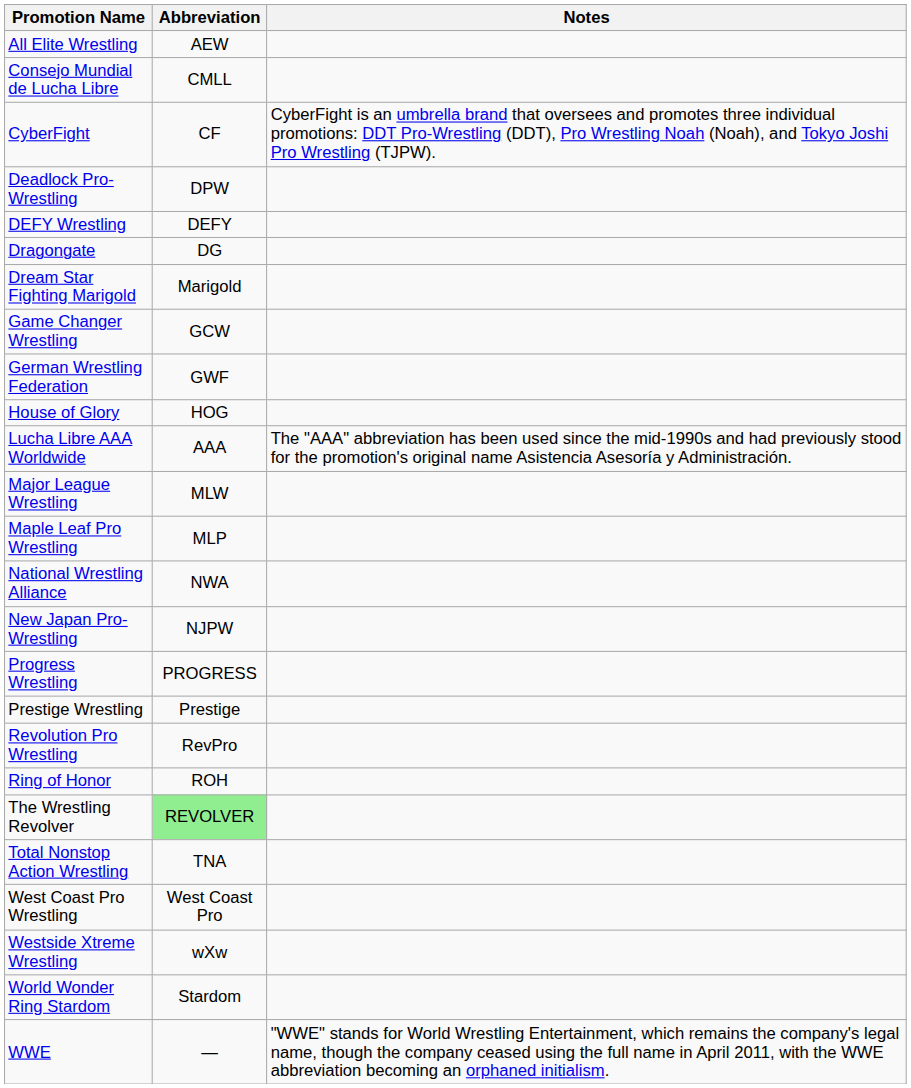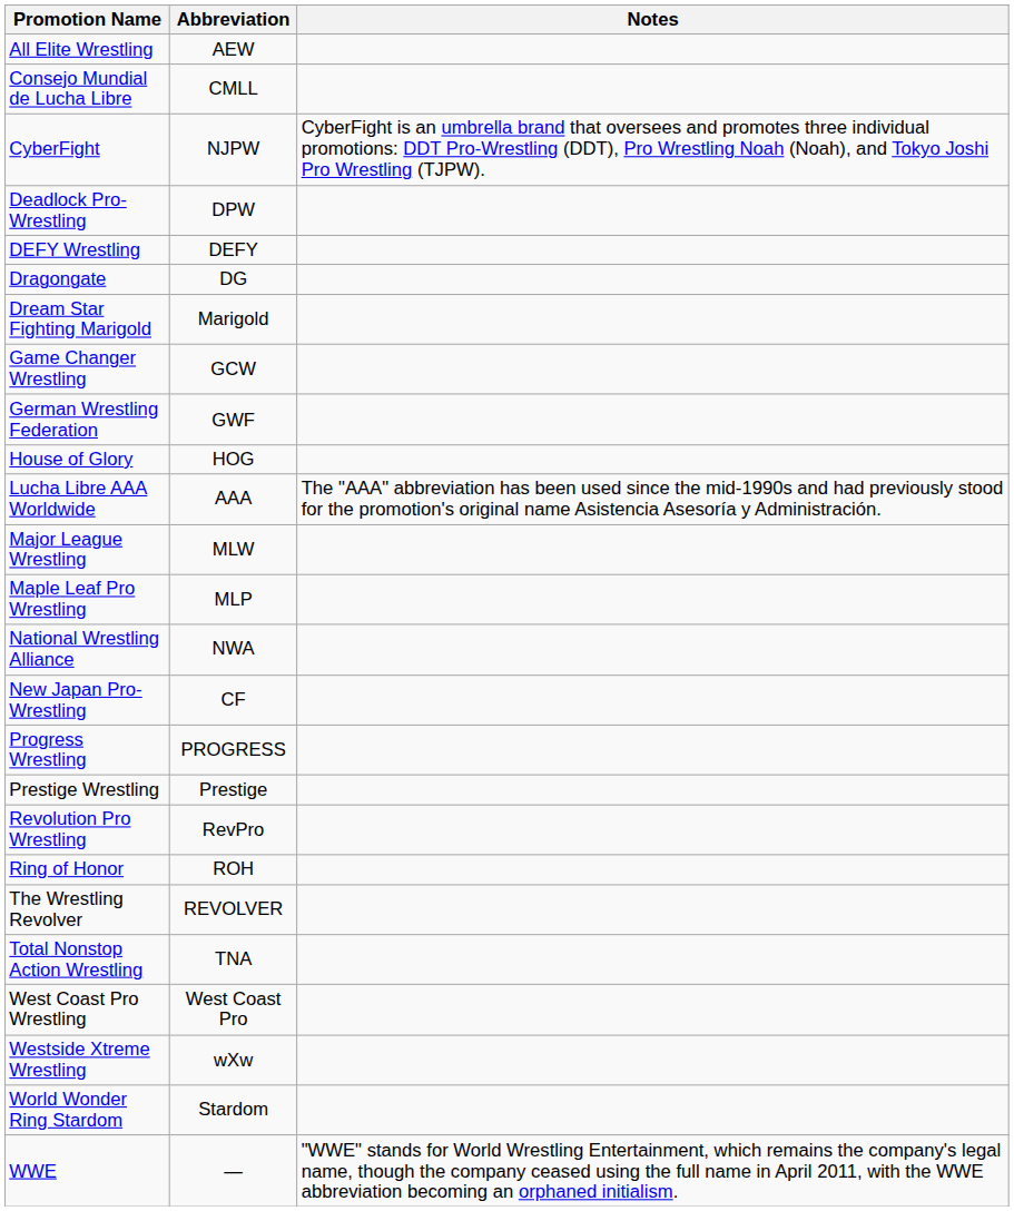 <table class="wikitable">
 <tr>
 <th>Promotion Name</th>
 <th>Abbreviation</th>
 <th>Notes</th>
 </tr>
 <tr>
 <td><a href='#'>All Elite Wrestling</a></td>
 <td style="text-align: center;">AEW</td>
 <td></td>
 </tr>
 <tr>
 <td><a href='#'>Consejo Mundial de Lucha Libre</a></td>
 <td style="text-align: center;">CMLL</td>
 <td></td>
 </tr>
 <tr>
 <td><a href='#'>CyberFight</a></td>
-<td style="text-align: center;">CF</td>
+<td style="text-align: center;">NJPW</td>
 <td>CyberFight is an <a href='#'>umbrella brand</a> that oversees and promotes three individual promotions: <a href='#'>DDT Pro-Wrestling</a> (DDT), <a href='#'>Pro Wrestling Noah</a> (Noah), and <a href='#'>Tokyo Joshi Pro Wrestling</a> (TJPW).</td>
 </tr>
 <tr>
 <td><a href='#'>Deadlock Pro-Wrestling</a></td>
 <td style="text-align: center;">DPW</td>
 <td></td>
 </tr>
 <tr>
 <td><a href='#'>DEFY Wrestling</a></td>
 <td style="text-align: center;">DEFY</td>
 <td></td>
 </tr>
 <tr>
 <td><a href='#'>Dragongate</a></td>
 <td style="text-align: center;">DG</td>
 <td></td>
 </tr>
 <tr>
 <td><a href='#'>Dream Star Fighting Marigold</a></td>
 <td style="text-align: center;">Marigold</td>
 <td></td>
 </tr>
 <tr>
 <td><a href='#'>Game Changer Wrestling</a></td>
 <td style="text-align: center;">GCW</td>
 <td></td>
 </tr>
 <tr>
 <td><a href='#'>German Wrestling Federation</a></td>
 <td style="text-align: center;">GWF</td>
 <td></td>
 </tr>
 <tr>
 <td><a href='#'>House of Glory</a></td>
 <td style="text-align: center;">HOG</td>
 <td></td>
 </tr>
 <tr>
 <td><a href='#'>Lucha Libre AAA Worldwide</a></td>
 <td style="text-align: center;">AAA</td>
 <td>The "AAA" abbreviation has been used since the mid-1990s and had previously stood for the promotion's original name Asistencia Asesoría y Administración.</td>
 </tr>
 <tr>
 <td><a href='#'>Major League Wrestling</a></td>
 <td style="text-align: center;">MLW</td>
 <td></td>
 </tr>
 <tr>
 <td><a href='#'>Maple Leaf Pro Wrestling</a></td>
 <td style="text-align: center;">MLP</td>
 <td></td>
 </tr>
 <tr>
 <td><a href='#'>National Wrestling Alliance</a></td>
 <td style="text-align: center;">NWA</td>
 <td></td>
 </tr>
 <tr>
 <td><a href='#'>New Japan Pro-Wrestling</a></td>
-<td style="text-align: center;">NJPW</td>
+<td style="text-align: center;">CF</td>
 <td></td>
 </tr>
 <tr>
 <td><a href='#'>Progress Wrestling</a></td>
 <td style="text-align: center;">PROGRESS</td>
 <td></td>
 </tr>
 <tr>
 <td>Prestige Wrestling</td>
 <td style="text-align: center;">Prestige</td>
 <td></td>
 </tr>
 <tr>
 <td><a href='#'>Revolution Pro Wrestling</a></td>
 <td style="text-align: center;">RevPro</td>
 <td></td>
 </tr>
 <tr>
 <td><a href='#'>Ring of Honor</a></td>
 <td style="text-align: center;">ROH</td>
 <td></td>
 </tr>
 <tr>
 <td>The Wrestling Revolver</td>
-<td style="background: lightgreen; text-align: center;">REVOLVER</td>
+<td style="text-align: center;">REVOLVER</td>
 <td></td>
 </tr>
 <tr>
 <td><a href='#'>Total Nonstop Action Wrestling</a></td>
 <td style="text-align: center;">TNA</td>
 <td></td>
 </tr>
 <tr>
 <td>West Coast Pro Wrestling</td>
 <td style="text-align: center;">West Coast Pro</td>
 <td></td>
 </tr>
 <tr>
 <td><a href='#'>Westside Xtreme Wrestling</a></td>
 <td style="text-align: center;">wXw</td>
 <td></td>
 </tr>
 <tr>
 <td><a href='#'>World Wonder Ring Stardom</a></td>
 <td style="text-align: center;">Stardom</td>
 <td></td>
 </tr>
 <tr>
 <td><a href='#'>WWE</a></td>
 <td style="text-align: center;">—</td>
 <td>"WWE" stands for World Wrestling Entertainment, which remains the company's legal name, though the company ceased using the full name in April 2011, with the WWE abbreviation becoming an <a href='#'>orphaned initialism</a>.<br></td>
 </tr>
 </table>
